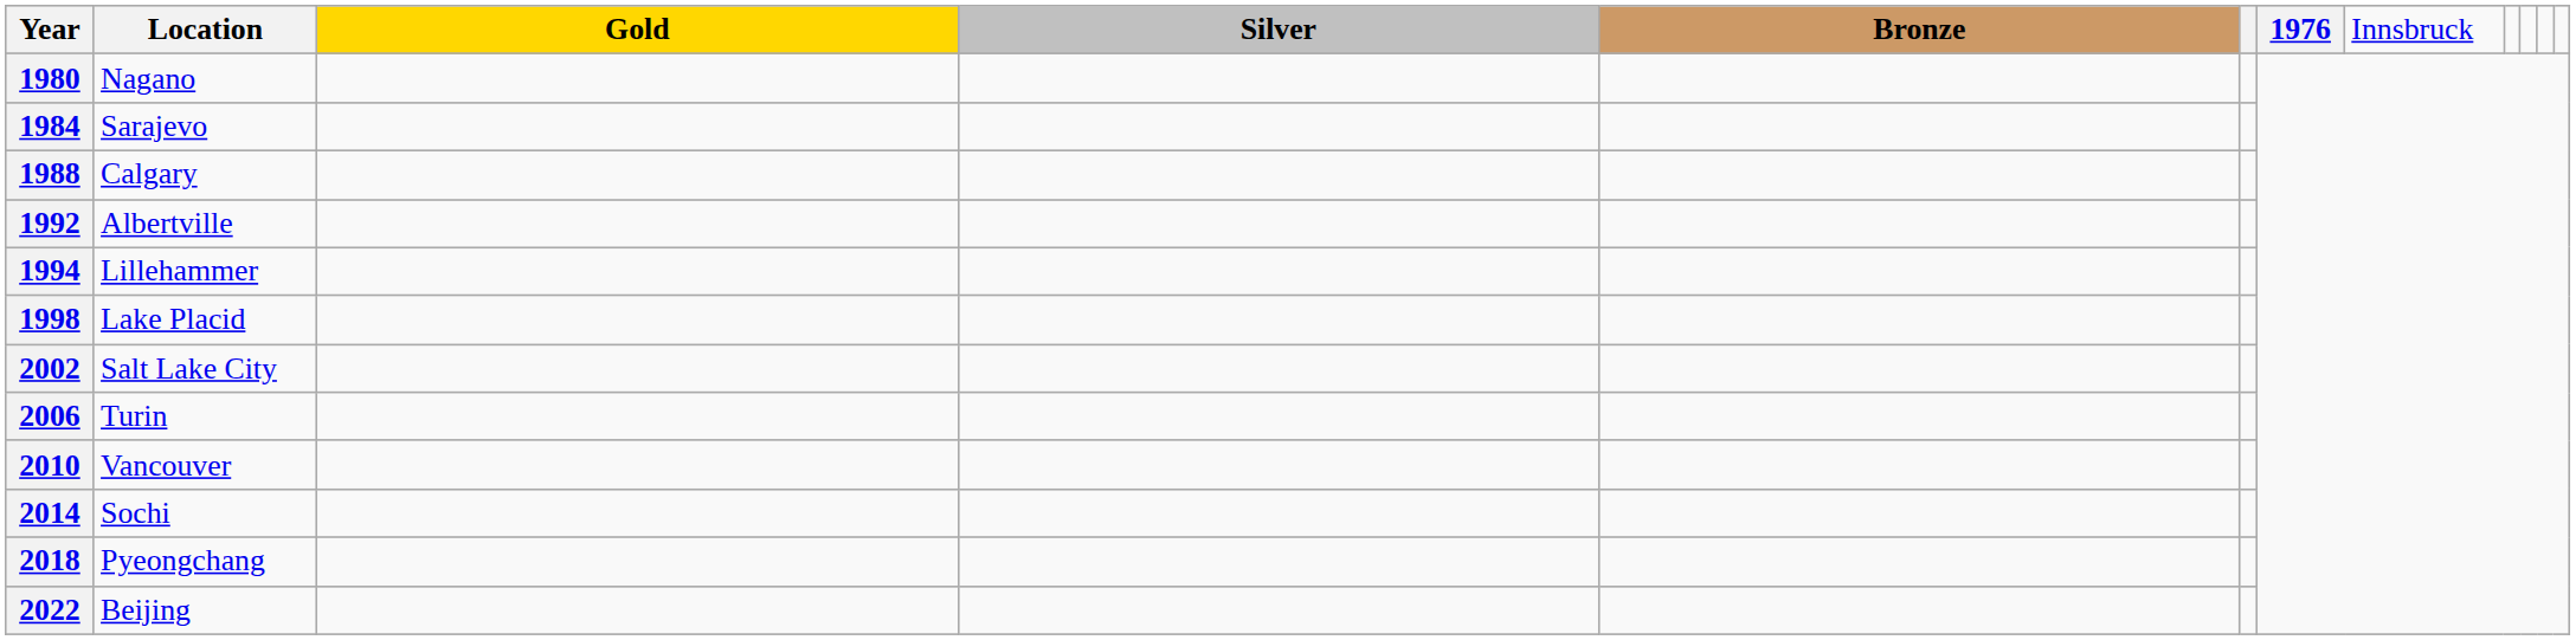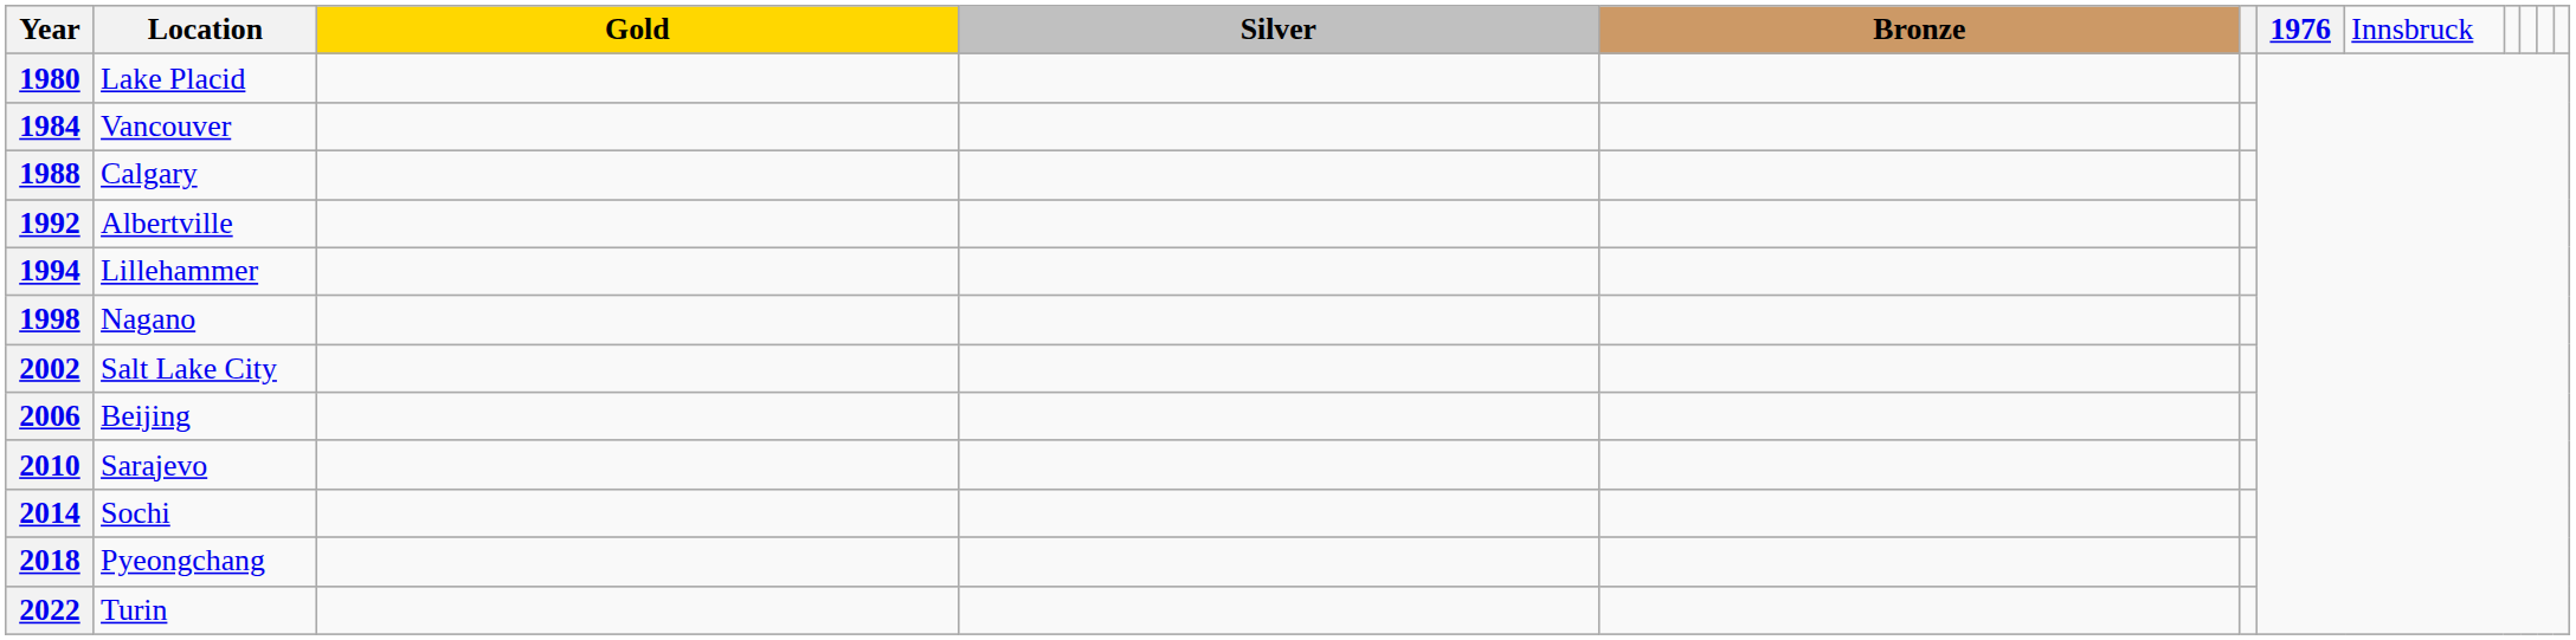 <table class="wikitable unsortable" style="text-align:left" width="85%">
 <tr>
 <th scope="col" style="text-align:center">Year</th>
 <th scope="col" style="text-align:center">Location</th>
 <td scope="col" style="text-align:center; width:25%; background:gold"><strong>Gold</strong></td>
 <td scope="col" style="text-align:center; width:25%; background:silver"><strong>Silver</strong></td>
 <td scope="col" style="text-align:center; width:25%; background:#c96"><strong>Bronze</strong></td>
 <th scope="col" style="text-align:center"></th>
 <th scope="row"><a href='#'>1976</a></th>
 <td> <a href='#'>Innsbruck</a></td>
 <td></td>
 <td></td>
 <td></td>
 <td></td>
 </tr>
 <tr>
 <th scope="row"><a href='#'>1980</a></th>
-<td> <a href='#'>Nagano</a></td>
+<td> <a href='#'>Lake Placid</a></td>
 <td></td>
 <td></td>
 <td></td>
 <td></td>
 </tr>
 <tr>
 <th scope="row"><a href='#'>1984</a></th>
-<td> <a href='#'>Sarajevo</a></td>
+<td> <a href='#'>Vancouver</a></td>
 <td></td>
 <td></td>
 <td></td>
 <td></td>
 </tr>
 <tr>
 <th scope="row"><a href='#'>1988</a></th>
 <td> <a href='#'>Calgary</a></td>
 <td></td>
 <td></td>
 <td></td>
 <td></td>
 </tr>
 <tr>
 <th scope="row"><a href='#'>1992</a></th>
 <td> <a href='#'>Albertville</a></td>
 <td></td>
 <td></td>
 <td></td>
 <td></td>
 </tr>
 <tr>
 <th scope="row"><a href='#'>1994</a></th>
 <td> <a href='#'>Lillehammer</a></td>
 <td></td>
 <td></td>
 <td></td>
 <td></td>
 </tr>
 <tr>
 <th scope="row"><a href='#'>1998</a></th>
-<td> <a href='#'>Lake Placid</a></td>
+<td> <a href='#'>Nagano</a></td>
 <td></td>
 <td></td>
 <td></td>
 <td></td>
 </tr>
 <tr>
 <th scope="row"><a href='#'>2002</a></th>
 <td> <a href='#'>Salt Lake City</a></td>
 <td></td>
 <td></td>
 <td></td>
 <td></td>
 </tr>
 <tr>
 <th scope="row"><a href='#'>2006</a></th>
-<td> <a href='#'>Turin</a></td>
+<td> <a href='#'>Beijing</a></td>
 <td></td>
 <td></td>
 <td></td>
 <td></td>
 </tr>
 <tr>
 <th scope="row"><a href='#'>2010</a></th>
-<td> <a href='#'>Vancouver</a></td>
+<td> <a href='#'>Sarajevo</a></td>
 <td></td>
 <td></td>
 <td></td>
 <td></td>
 </tr>
 <tr>
 <th scope="row"><a href='#'>2014</a></th>
 <td> <a href='#'>Sochi</a></td>
 <td></td>
 <td></td>
 <td></td>
 <td></td>
 </tr>
 <tr>
 <th scope="row"><a href='#'>2018</a></th>
 <td> <a href='#'>Pyeongchang</a></td>
 <td></td>
 <td></td>
 <td></td>
 <td></td>
 </tr>
 <tr>
 <th scope="row"><a href='#'>2022</a></th>
-<td> <a href='#'>Beijing</a></td>
+<td> <a href='#'>Turin</a></td>
 <td></td>
 <td></td>
 <td></td>
 <td></td>
 </tr>
 </table>
